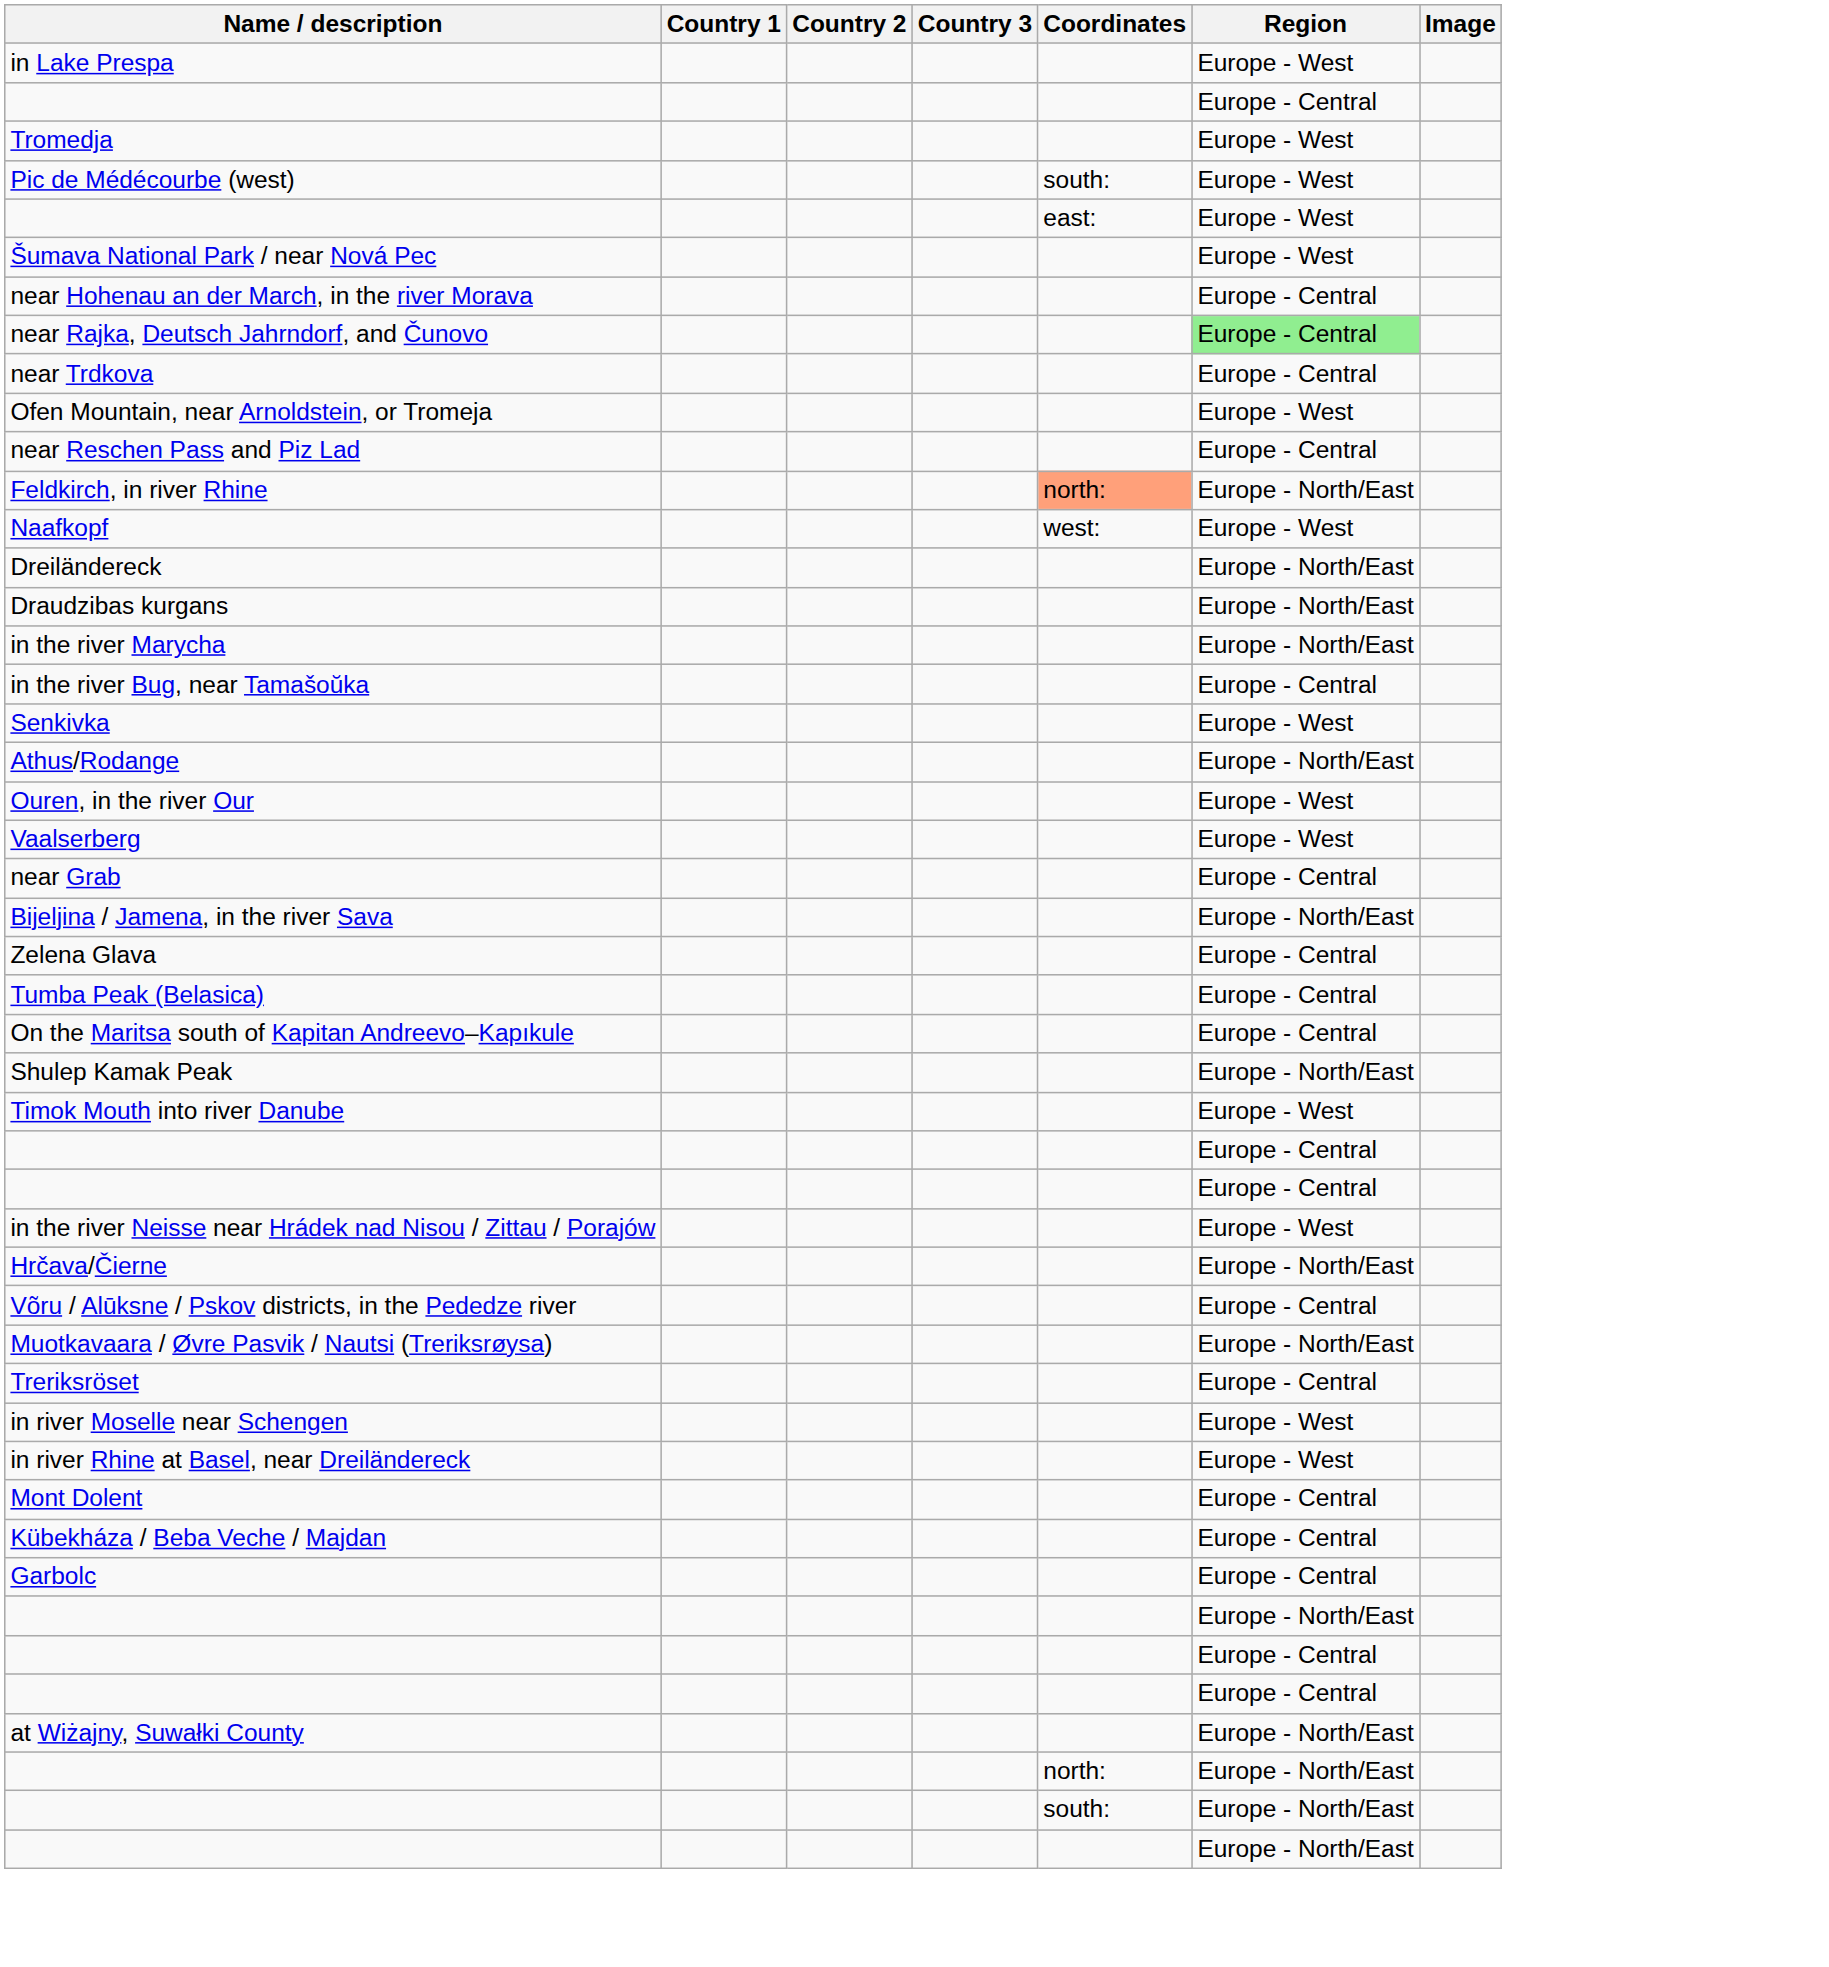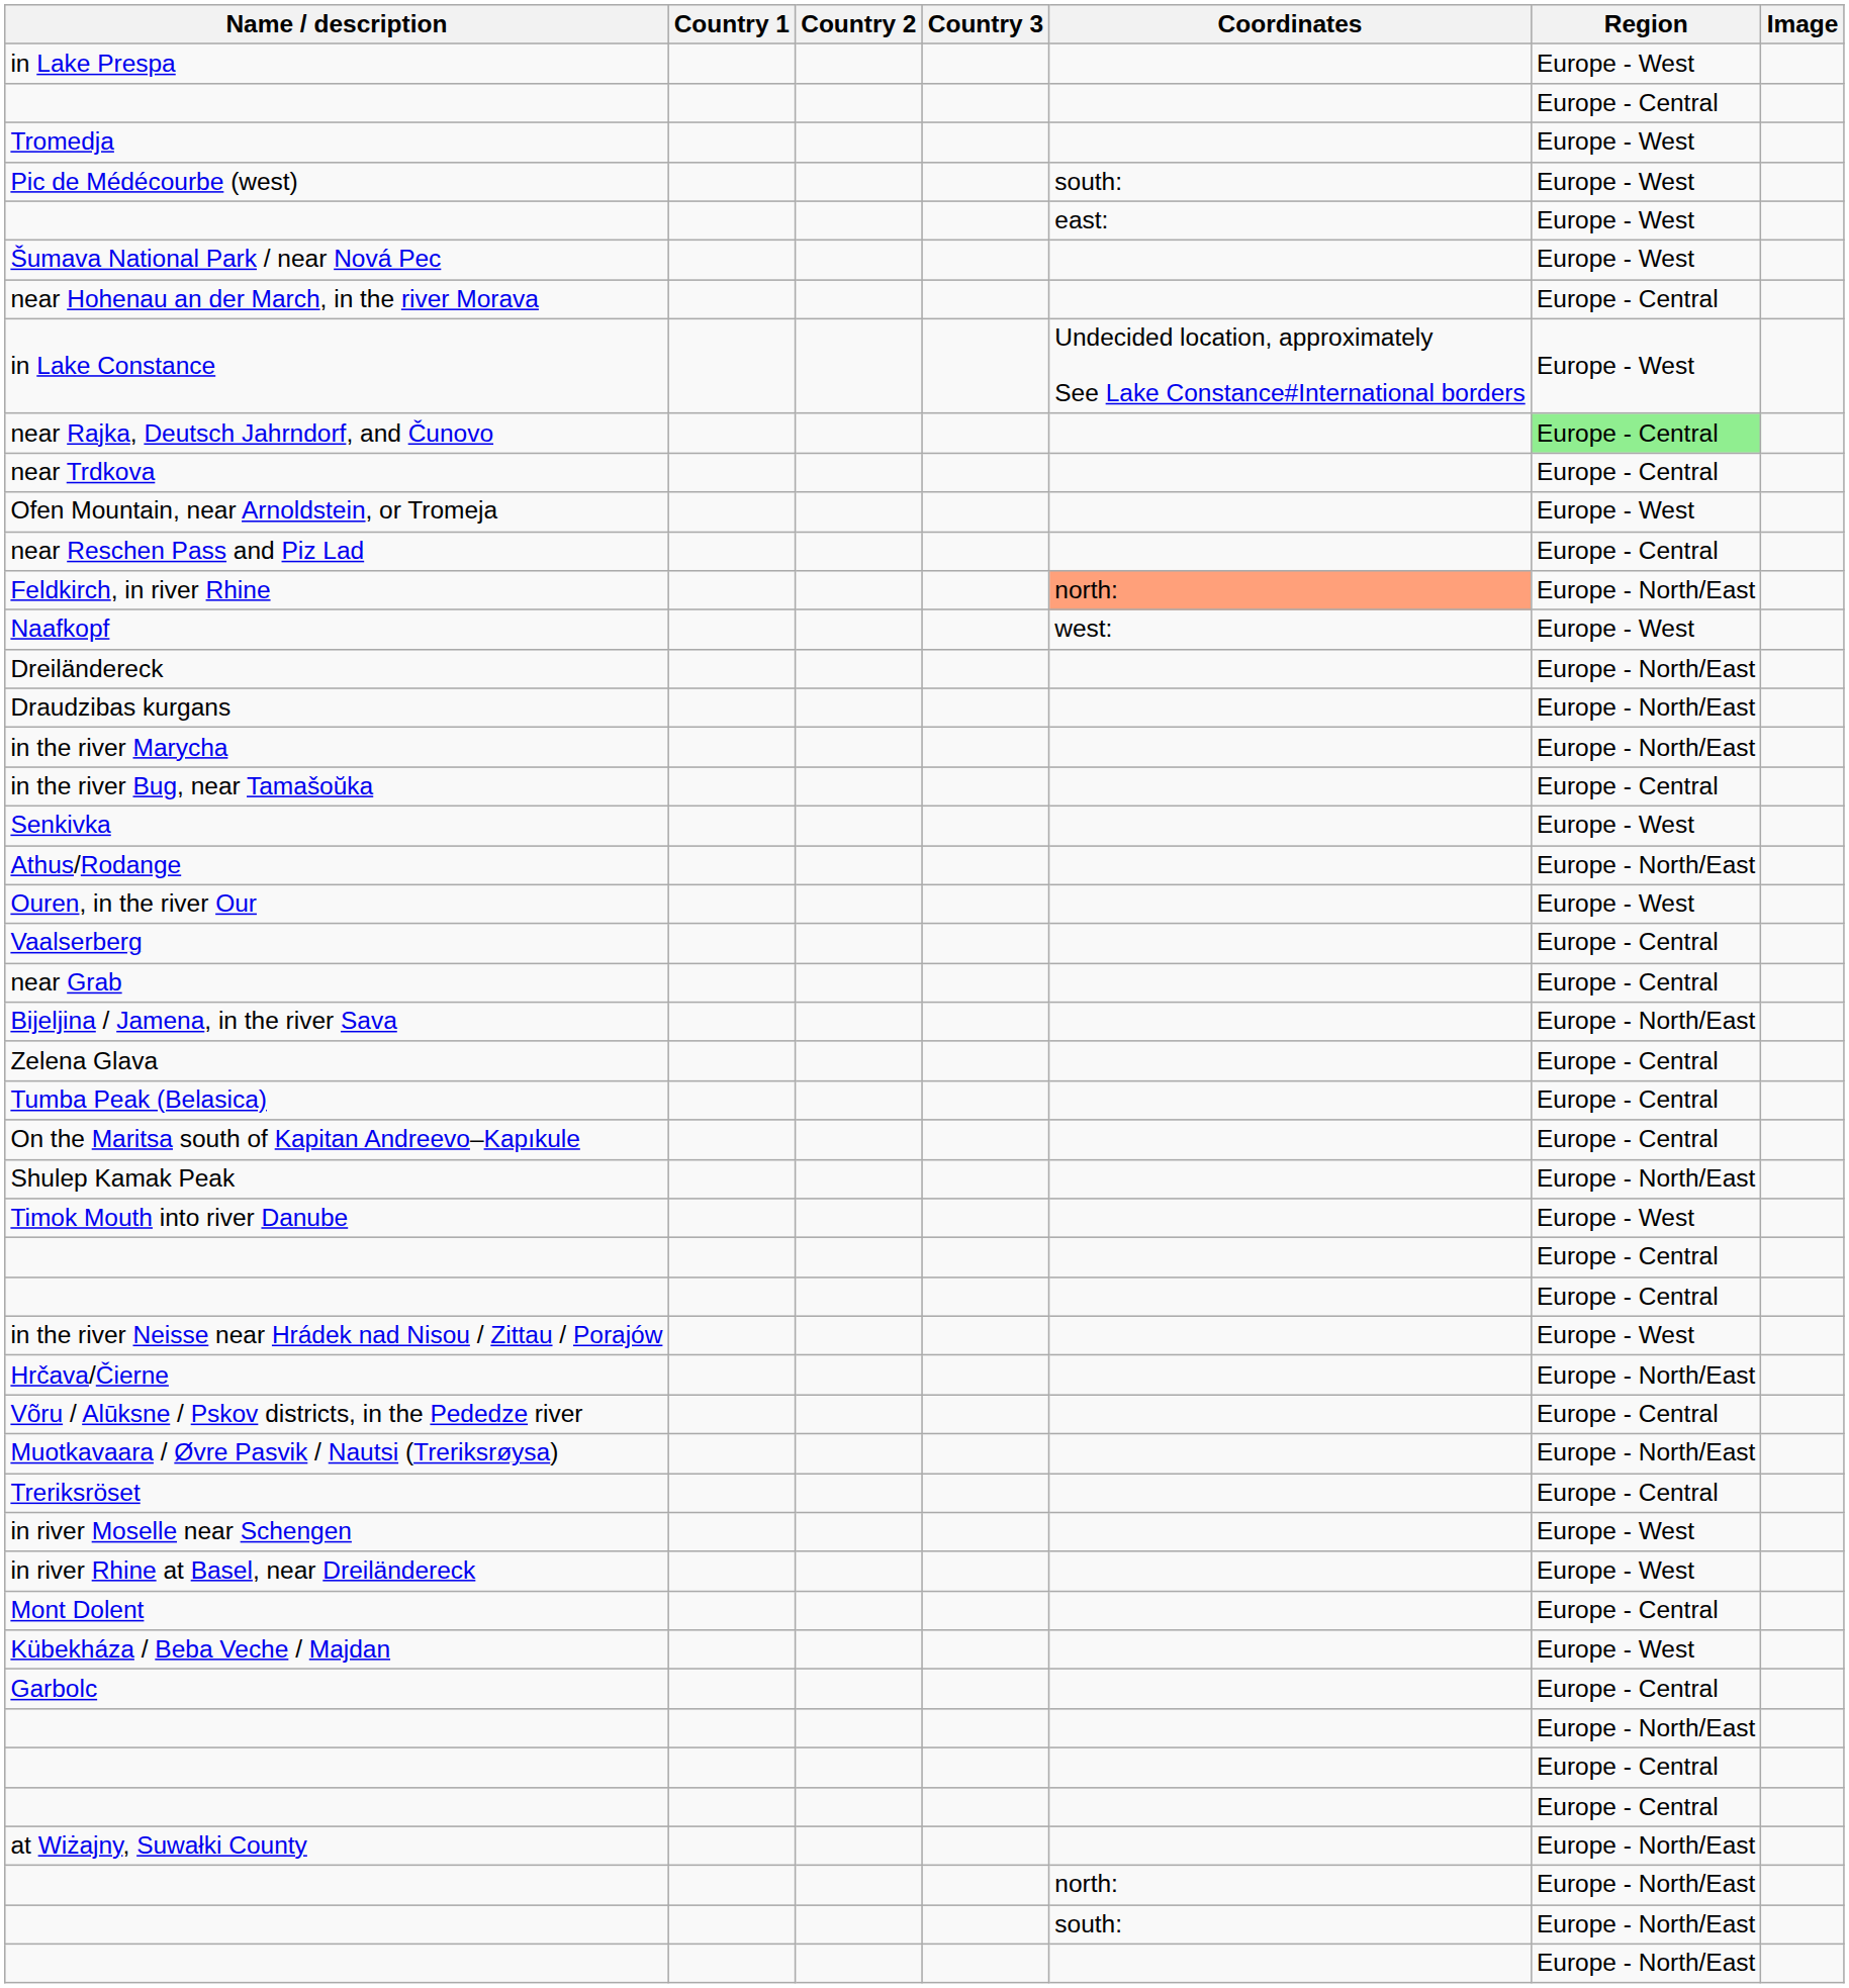 <table class="sortable wikitable vatop" style=" margin-right:2em;">
 <tr>
 <th>Name / description</th>
 <th>Country 1</th>
 <th>Country 2</th>
 <th>Country 3</th>
 <th>Coordinates</th>
 <th>Region</th>
 <th>Image</th>
 </tr>
 <tr>
 <td>in <a href='#'>Lake Prespa</a></td>
 <td></td>
 <td></td>
 <td></td>
 <td></td>
 <td>Europe - West</td>
 <td></td>
 </tr>
 <tr>
 <td></td>
 <td></td>
 <td></td>
 <td></td>
 <td></td>
 <td>Europe - Central</td>
 <td></td>
 </tr>
 <tr>
 <td><a href='#'>Tromedja</a></td>
 <td></td>
 <td></td>
 <td></td>
 <td></td>
 <td>Europe - West</td>
 <td></td>
 </tr>
 <tr>
 <td><a href='#'>Pic de Médécourbe</a> (west)</td>
 <td></td>
 <td></td>
 <td></td>
 <td>south: </td>
 <td>Europe - West</td>
 <td></td>
 </tr>
 <tr>
 <td></td>
 <td></td>
 <td></td>
 <td></td>
 <td>east: </td>
 <td>Europe - West</td>
 <td></td>
 </tr>
 <tr>
 <td><a href='#'>Šumava National Park</a> / near <a href='#'>Nová Pec</a></td>
 <td></td>
 <td></td>
 <td></td>
 <td></td>
 <td>Europe - West</td>
 <td></td>
 </tr>
 <tr>
 <td>near <a href='#'>Hohenau an der March</a>, in the <a href='#'>river Morava</a></td>
 <td></td>
 <td></td>
 <td></td>
 <td></td>
 <td>Europe - Central</td>
+<td></td>
+</tr>
+<tr>
+<td>in <a href='#'>Lake Constance</a></td>
+<td></td>
+<td></td>
+<td></td>
+<td>Undecided location, approximately <br><br>See <a href='#'>Lake Constance#International borders</a></td>
+<td>Europe - West</td>
 <td></td>
 </tr>
 <tr>
 <td>near <a href='#'>Rajka</a>, <a href='#'>Deutsch Jahrndorf</a>, and <a href='#'>Čunovo</a></td>
 <td></td>
 <td></td>
 <td></td>
 <td></td>
 <td style="background: lightgreen;">Europe - Central</td>
 <td></td>
 </tr>
 <tr>
 <td>near <a href='#'>Trdkova</a></td>
 <td></td>
 <td></td>
 <td></td>
 <td></td>
 <td>Europe - Central</td>
 <td></td>
 </tr>
 <tr>
 <td>Ofen Mountain, near <a href='#'>Arnoldstein</a>, or Tromeja</td>
 <td></td>
 <td></td>
 <td></td>
 <td></td>
 <td>Europe - West</td>
 <td></td>
 </tr>
 <tr>
 <td>near <a href='#'>Reschen Pass</a> and <a href='#'>Piz Lad</a></td>
 <td></td>
 <td></td>
 <td></td>
 <td></td>
 <td>Europe - Central</td>
 <td><br></td>
 </tr>
 <tr>
 <td><a href='#'>Feldkirch</a>, in river <a href='#'>Rhine</a></td>
 <td></td>
 <td></td>
 <td></td>
 <td style="background: lightsalmon;">north: </td>
 <td>Europe - North/East</td>
 <td></td>
 </tr>
 <tr>
 <td><a href='#'>Naafkopf</a></td>
 <td></td>
 <td></td>
 <td></td>
 <td>west: </td>
 <td>Europe - West</td>
 <td></td>
 </tr>
 <tr>
 <td>Dreiländereck</td>
 <td></td>
 <td></td>
 <td></td>
 <td></td>
 <td>Europe - North/East</td>
 <td></td>
 </tr>
 <tr>
 <td>Draudzibas kurgans</td>
 <td></td>
 <td></td>
 <td></td>
 <td></td>
 <td>Europe - North/East</td>
 <td></td>
 </tr>
 <tr>
 <td>in the river <a href='#'>Marycha</a></td>
 <td></td>
 <td></td>
 <td></td>
 <td></td>
 <td>Europe - North/East</td>
 <td></td>
 </tr>
 <tr>
 <td>in the river <a href='#'>Bug</a>, near <a href='#'>Tamašoŭka</a></td>
 <td></td>
 <td></td>
 <td></td>
 <td></td>
 <td>Europe - Central</td>
 <td></td>
 </tr>
 <tr>
 <td><a href='#'>Senkivka</a></td>
 <td></td>
 <td></td>
 <td></td>
 <td></td>
 <td>Europe - West</td>
 <td></td>
 </tr>
 <tr>
 <td><a href='#'>Athus</a>/<a href='#'>Rodange</a></td>
 <td></td>
 <td></td>
 <td></td>
 <td></td>
 <td>Europe - North/East</td>
 <td></td>
 </tr>
 <tr>
 <td><a href='#'>Ouren</a>, in the river <a href='#'>Our</a></td>
 <td></td>
 <td></td>
 <td></td>
 <td></td>
 <td>Europe - West</td>
 <td></td>
 </tr>
 <tr>
 <td><a href='#'>Vaalserberg</a></td>
 <td></td>
 <td></td>
 <td></td>
 <td></td>
-<td>Europe - West</td>
+<td>Europe - Central</td>
 <td></td>
 </tr>
 <tr>
 <td>near <a href='#'>Grab</a></td>
 <td></td>
 <td></td>
 <td></td>
 <td></td>
 <td>Europe - Central</td>
 <td></td>
 </tr>
 <tr>
 <td><a href='#'>Bijeljina</a> / <a href='#'>Jamena</a>, in the river <a href='#'>Sava</a></td>
 <td></td>
 <td></td>
 <td></td>
 <td></td>
 <td>Europe - North/East</td>
 <td></td>
 </tr>
 <tr>
 <td>Zelena Glava</td>
 <td></td>
 <td></td>
 <td></td>
 <td></td>
 <td>Europe - Central</td>
 <td></td>
 </tr>
 <tr>
 <td><a href='#'>Tumba Peak (Belasica)</a></td>
 <td></td>
 <td></td>
 <td></td>
 <td></td>
 <td>Europe - Central</td>
 <td></td>
 </tr>
 <tr>
 <td>On the <a href='#'>Maritsa</a> south of <a href='#'>Kapitan Andreevo</a>–<a href='#'>Kapıkule</a></td>
 <td></td>
 <td></td>
 <td></td>
 <td></td>
 <td>Europe - Central</td>
 <td></td>
 </tr>
 <tr>
 <td>Shulep Kamak Peak</td>
 <td></td>
 <td></td>
 <td></td>
 <td></td>
 <td>Europe - North/East</td>
 <td></td>
 </tr>
 <tr>
 <td><a href='#'>Timok Mouth</a> into river <a href='#'>Danube</a></td>
 <td></td>
 <td></td>
 <td></td>
 <td></td>
 <td>Europe - West</td>
 <td></td>
 </tr>
 <tr>
 <td></td>
 <td></td>
 <td></td>
 <td></td>
 <td></td>
 <td>Europe - Central</td>
 <td></td>
 </tr>
 <tr>
 <td></td>
 <td></td>
 <td></td>
 <td></td>
 <td></td>
 <td>Europe - Central</td>
 <td></td>
 </tr>
 <tr>
 <td>in the river <a href='#'>Neisse</a> near <a href='#'>Hrádek nad Nisou</a> / <a href='#'>Zittau</a> / <a href='#'>Porajów</a></td>
 <td></td>
 <td></td>
 <td></td>
 <td></td>
 <td>Europe - West</td>
 <td></td>
 </tr>
 <tr>
 <td><a href='#'>Hrčava</a>/<a href='#'>Čierne</a></td>
 <td></td>
 <td></td>
 <td></td>
 <td></td>
 <td>Europe - North/East</td>
 <td></td>
 </tr>
 <tr>
 <td><a href='#'>Võru</a> / <a href='#'>Alūksne</a> / <a href='#'>Pskov</a> districts, in the <a href='#'>Pededze</a> river</td>
 <td></td>
 <td></td>
 <td></td>
 <td></td>
 <td>Europe - Central</td>
 <td></td>
 </tr>
 <tr>
 <td><a href='#'>Muotkavaara</a> / <a href='#'>Øvre Pasvik</a> / <a href='#'>Nautsi</a> (<a href='#'>Treriksrøysa</a>)</td>
 <td></td>
 <td></td>
 <td></td>
 <td></td>
 <td>Europe - North/East</td>
 <td></td>
 </tr>
 <tr>
 <td><a href='#'>Treriksröset</a></td>
 <td></td>
 <td></td>
 <td></td>
 <td></td>
 <td>Europe - Central</td>
 <td></td>
 </tr>
 <tr>
 <td>in river <a href='#'>Moselle</a> near <a href='#'>Schengen</a></td>
 <td></td>
 <td></td>
 <td></td>
 <td></td>
 <td>Europe - West</td>
 <td></td>
 </tr>
 <tr>
 <td>in river <a href='#'>Rhine</a> at <a href='#'>Basel</a>, near <a href='#'>Dreiländereck</a></td>
 <td></td>
 <td></td>
 <td></td>
 <td></td>
 <td>Europe - West</td>
 <td></td>
 </tr>
 <tr>
 <td><a href='#'>Mont Dolent</a></td>
 <td></td>
 <td></td>
 <td></td>
 <td></td>
 <td>Europe - Central</td>
 <td></td>
 </tr>
 <tr>
 <td><a href='#'>Kübekháza</a> / <a href='#'>Beba Veche</a> / <a href='#'>Majdan</a></td>
 <td></td>
 <td></td>
 <td></td>
 <td></td>
-<td>Europe - Central</td>
+<td>Europe - West</td>
 <td></td>
 </tr>
 <tr>
 <td><a href='#'>Garbolc</a></td>
 <td></td>
 <td></td>
 <td></td>
 <td></td>
 <td>Europe - Central</td>
 <td></td>
 </tr>
 <tr>
 <td></td>
 <td></td>
 <td></td>
 <td></td>
 <td></td>
 <td>Europe - North/East</td>
 <td></td>
 </tr>
 <tr>
 <td></td>
 <td></td>
 <td></td>
 <td></td>
 <td></td>
 <td>Europe - Central</td>
 <td></td>
 </tr>
 <tr>
 <td></td>
 <td></td>
 <td></td>
 <td></td>
 <td></td>
 <td>Europe - Central</td>
 <td></td>
 </tr>
 <tr>
 <td>at <a href='#'>Wiżajny</a>, <a href='#'>Suwałki County</a></td>
 <td></td>
 <td></td>
 <td></td>
 <td></td>
 <td>Europe - North/East</td>
 <td></td>
 </tr>
 <tr>
 <td></td>
 <td></td>
 <td></td>
 <td></td>
 <td>north: </td>
 <td>Europe - North/East</td>
 <td></td>
 </tr>
 <tr>
 <td></td>
 <td></td>
 <td></td>
 <td></td>
 <td>south: </td>
 <td>Europe - North/East</td>
 <td></td>
 </tr>
 <tr>
 <td></td>
 <td></td>
 <td></td>
 <td></td>
 <td></td>
 <td>Europe - North/East</td>
 <td></td>
 </tr>
 </table>
